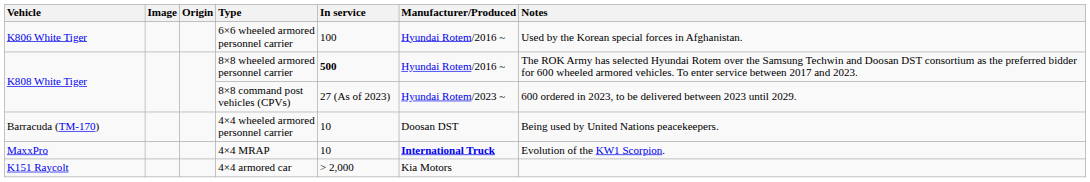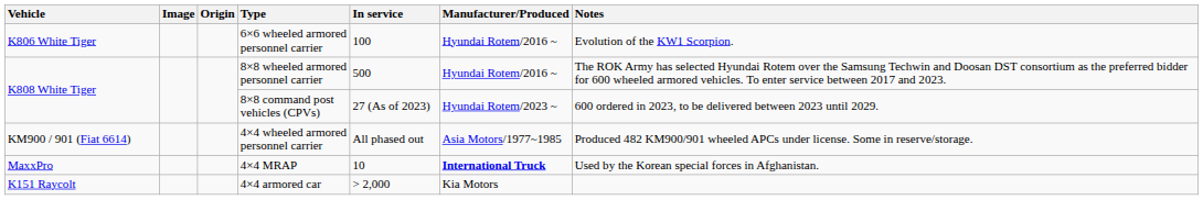 <table class="wikitable sortable">
 <tr>
 <th style="text-align:left; width:14%;">Vehicle</th>
 <th>Image</th>
 <th>Origin</th>
 <th style="text-align:left; width:10%;">Type</th>
 <th style="text-align:left; width:8%;">In service</th>
 <th style="text-align:left; width:10%;">Manufacturer/Produced</th>
 <th style="text-align:left; width:58%;">Notes</th>
 </tr>
 <tr>
 <td><a href='#'>K806 White Tiger</a></td>
 <td></td>
 <td></td>
 <td>6×6 wheeled armored personnel carrier</td>
 <td>100</td>
 <td><a href='#'>Hyundai Rotem</a>/2016 ~</td>
-<td>Used by the Korean special forces in Afghanistan.</td>
+<td>Evolution of the <a href='#'>KW1 Scorpion</a>.</td>
 </tr>
 <tr>
 <td rowspan="2"><a href='#'>K808 White Tiger</a></td>
 <td rowspan="2"></td>
 <td rowspan="2"></td>
 <td>8×8 wheeled armored personnel carrier</td>
-<td><strong>500</strong></td>
+<td>500</td>
 <td><a href='#'>Hyundai Rotem</a>/2016 ~</td>
 <td>The ROK Army has selected Hyundai Rotem over the Samsung Techwin and Doosan DST consortium as the preferred bidder for 600 wheeled armored vehicles. To enter service between 2017 and 2023.</td>
 </tr>
 <tr>
 <td>8×8 command post vehicles (CPVs)</td>
 <td>27 (As of 2023)</td>
 <td><a href='#'>Hyundai Rotem</a>/2023 ~</td>
 <td>600 ordered in 2023, to be delivered between 2023 until 2029.</td>
 </tr>
 <tr>
-<td>Barracuda (<a href='#'>TM-170</a>)</td>
+<td>KM900 / 901 (<a href='#'>Fiat 6614</a>)</td>
 <td></td>
 <td><br></td>
 <td>4×4 wheeled armored personnel carrier</td>
-<td>10</td>
-<td>Doosan DST</td>
-<td>Being used by United Nations peacekeepers.</td>
+<td>All phased out </td>
+<td><a href='#'>Asia Motors</a>/1977~1985</td>
+<td>Produced 482 KM900/901 wheeled APCs under license. Some in reserve/storage.</td>
 </tr>
 <tr>
 <td><a href='#'>MaxxPro</a></td>
 <td></td>
 <td></td>
 <td>4×4 MRAP</td>
 <td>10</td>
 <td><strong><a href='#'>International Truck</a></strong></td>
-<td>Evolution of the <a href='#'>KW1 Scorpion</a>.</td>
+<td>Used by the Korean special forces in Afghanistan.</td>
 </tr>
 <tr>
 <td><a href='#'>K151 Raycolt</a></td>
 <td></td>
 <td></td>
 <td>4×4 armored car</td>
 <td>> 2,000</td>
 <td>Kia Motors</td>
 <td></td>
 </tr>
 </table>
